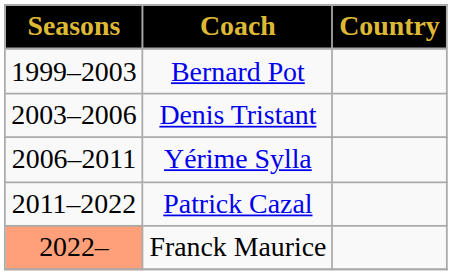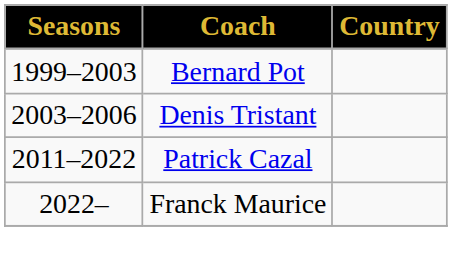 <table class="wikitable" style="text-align: center">
 <tr>
 <th style="color:#DEB935; background:black">Seasons</th>
 <th style="color:#DEB935; background:black">Coach</th>
 <th style="color:#DEB935; background:black">Country</th>
 </tr>
 <tr>
 <td style="text-align: center">1999–2003</td>
 <td style="text-align: center"><a href='#'>Bernard Pot</a></td>
 <td style="text-align: center"></td>
 </tr>
 <tr>
 <td style="text-align: center">2003–2006</td>
 <td style="text-align: center"><a href='#'>Denis Tristant</a></td>
 <td style="text-align: center"></td>
 </tr>
 <tr>
-<td style="text-align: center">2006–2011</td>
-<td style="text-align: center"><a href='#'>Yérime Sylla</a></td>
-<td style="text-align: center"></td>
-</tr>
-<tr>
 <td style="text-align: center">2011–2022</td>
 <td style="text-align: center"><a href='#'>Patrick Cazal</a></td>
 <td style="text-align: center"></td>
 </tr>
 <tr>
-<td style="background: lightsalmon; text-align: center">2022–</td>
+<td style="text-align: center">2022–</td>
 <td style="text-align: center">Franck Maurice</td>
 <td style="text-align: center"></td>
 </tr>
 <tr>
 </tr>
 </table>
